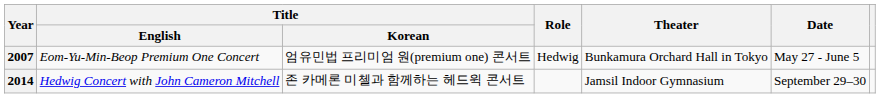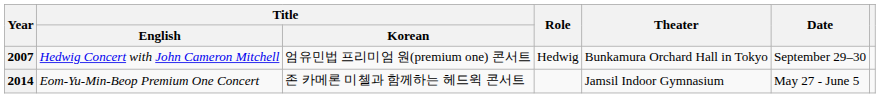 <table class="wikitable sortable plainrowheaders">
 <tr>
 <th rowspan="2" scope="col">Year</th>
 <th colspan="2" scope="col">Title</th>
 <th rowspan="2" scope="col">Role</th>
 <th rowspan="2" scope="col">Theater</th>
 <th rowspan="2" scope="col" class="sortable">Date</th>
 <th rowspan="2" scope="col" class="unsortable"></th>
 </tr>
 <tr>
 <th>English</th>
 <th>Korean</th>
 </tr>
 <tr>
 <th scope="row">2007</th>
-<td><em>Eom-Yu-Min-Beop Premium One Concert</em></td>
+<td><em><a href='#'>Hedwig Concert</a> with <a href='#'>John Cameron Mitchell</a></em></td>
 <td>엄유민법 프리미엄 원(premium one) 콘서트</td>
 <td>Hedwig</td>
 <td>Bunkamura Orchard Hall in Tokyo</td>
-<td>May 27 - June 5</td>
+<td>September 29–30</td>
 <td></td>
 </tr>
 <tr>
 <th scope="row">2014</th>
-<td><em><a href='#'>Hedwig Concert</a> with <a href='#'>John Cameron Mitchell</a></em></td>
+<td><em>Eom-Yu-Min-Beop Premium One Concert</em></td>
 <td>존 카메론 미첼과 함께하는 헤드윅 콘서트</td>
 <td></td>
 <td>Jamsil Indoor Gymnasium</td>
-<td>September 29–30</td>
+<td>May 27 - June 5</td>
 <td></td>
 </tr>
 </table>
